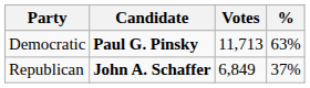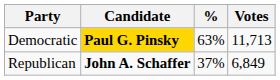 <table class="wikitable">
 <tr>
 <th>Party</th>
 <th>Candidate</th>
+<th>%</th>
 <th>Votes</th>
-<th>%</th>
 </tr>
 <tr>
 <td>Democratic</td>
-<td><strong>Paul G. Pinsky</strong></td>
+<td style="background: gold;"><strong>Paul G. Pinsky</strong></td>
+<td>63%</td>
 <td>11,713</td>
-<td>63%</td>
 </tr>
 <tr>
 <td>Republican</td>
 <td><strong>John A. Schaffer</strong></td>
+<td>37%</td>
 <td>6,849</td>
-<td>37%</td>
 </tr>
 </table>
